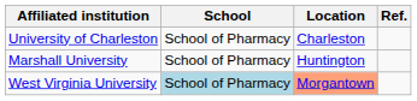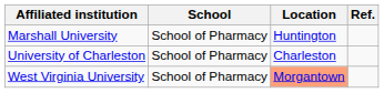 <table class="wikitable sortable">
 <tr>
 <th>Affiliated institution</th>
 <th>School</th>
 <th>Location</th>
 <th>Ref.</th>
 </tr>
 <tr>
+<td><a href='#'>Marshall University</a></td>
+<td>School of Pharmacy</td>
+<td><a href='#'>Huntington</a></td>
+<td></td>
+</tr>
+<tr>
 <td><a href='#'>University of Charleston</a></td>
 <td>School of Pharmacy</td>
 <td><a href='#'>Charleston</a></td>
 <td></td>
 </tr>
 <tr>
-<td><a href='#'>Marshall University</a></td>
+<td><a href='#'>West Virginia University</a></td>
 <td>School of Pharmacy</td>
-<td><a href='#'>Huntington</a></td>
-<td></td>
-</tr>
-<tr>
-<td><a href='#'>West Virginia University</a></td>
-<td style="background: lightblue;">School of Pharmacy</td>
 <td style="background: lightsalmon;"><a href='#'>Morgantown</a></td>
 <td></td>
 </tr>
 </table>
